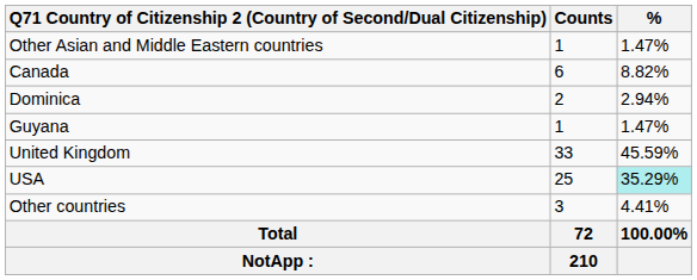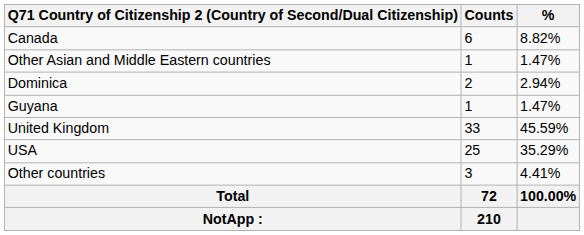 <table class="wikitable sortable">
 <tr>
 <th>Q71 Country of Citizenship 2 (Country of Second/Dual Citizenship)</th>
 <th>Counts</th>
 <th>%</th>
 </tr>
 <tr>
+<td>Canada</td>
+<td>6</td>
+<td>8.82%</td>
+</tr>
+<tr>
 <td>Other Asian and Middle Eastern countries</td>
 <td>1</td>
 <td>1.47%</td>
-</tr>
-<tr>
-<td>Canada</td>
-<td>6</td>
-<td>8.82%</td>
 </tr>
 <tr>
 <td>Dominica</td>
 <td>2</td>
 <td>2.94%</td>
 </tr>
 <tr>
 <td>Guyana</td>
 <td>1</td>
 <td>1.47%</td>
 </tr>
 <tr>
 <td>United Kingdom</td>
 <td>33</td>
 <td>45.59%</td>
 </tr>
 <tr>
 <td>USA</td>
 <td>25</td>
-<td style="background: paleturquoise;">35.29%</td>
+<td>35.29%</td>
 </tr>
 <tr>
 <td>Other countries</td>
 <td>3</td>
 <td>4.41%</td>
 </tr>
 <tr>
 <th>Total</th>
 <th>72</th>
 <th>100.00%</th>
 </tr>
 <tr>
 <th>NotApp :</th>
 <th>210</th>
 <th></th>
 </tr>
 </table>
